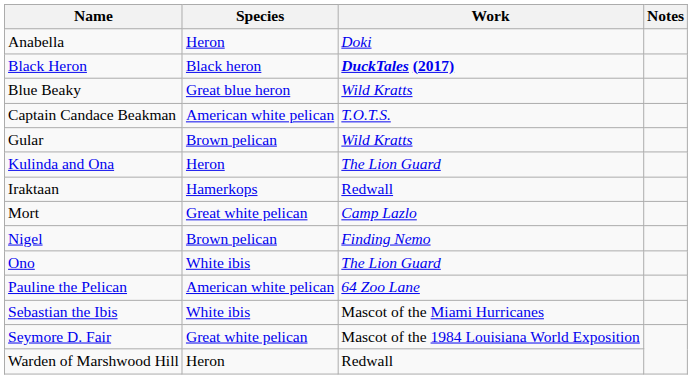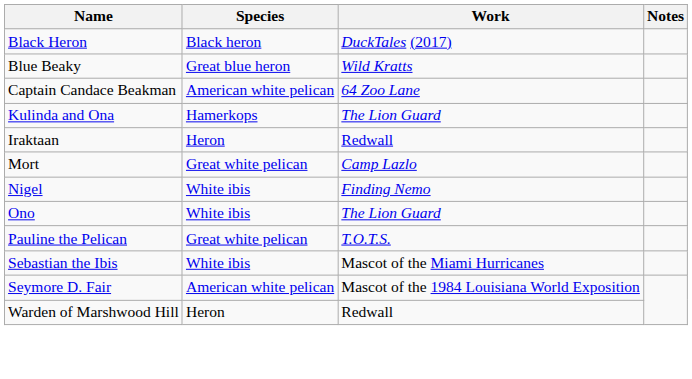 <table class="wikitable">
 <tr>
 <th>Name</th>
 <th>Species</th>
 <th>Work</th>
 <th>Notes</th>
 </tr>
 <tr>
-<td>Anabella</td>
-<td><a href='#'>Heron</a></td>
-<td><em><a href='#'>Doki</a></em></td>
-<td></td>
-</tr>
-<tr>
 <td><a href='#'>Black Heron</a></td>
 <td><a href='#'>Black heron</a></td>
-<td><strong><em><a href='#'>DuckTales</a></em> <a href='#'>(2017)</a></strong></td>
+<td><em><a href='#'>DuckTales</a></em> <a href='#'>(2017)</a></td>
 <td></td>
 </tr>
 <tr>
 <td>Blue Beaky</td>
 <td><a href='#'>Great blue heron</a></td>
 <td><em><a href='#'>Wild Kratts</a></em></td>
 <td></td>
 </tr>
 <tr>
 <td>Captain Candace Beakman</td>
 <td><a href='#'>American white pelican</a></td>
-<td><em><a href='#'>T.O.T.S.</a></em></td>
-<td></td>
-</tr>
-<tr>
-<td>Gular</td>
-<td><a href='#'>Brown pelican</a></td>
-<td><em><a href='#'>Wild Kratts</a></em></td>
+<td><em><a href='#'>64 Zoo Lane</a></em></td>
 <td></td>
 </tr>
 <tr>
 <td><a href='#'>Kulinda and Ona</a></td>
-<td><a href='#'>Heron</a></td>
+<td><a href='#'>Hamerkops</a></td>
 <td><em><a href='#'>The Lion Guard</a></em></td>
 <td></td>
 </tr>
 <tr>
 <td>Iraktaan</td>
-<td><a href='#'>Hamerkops</a></td>
+<td><a href='#'>Heron</a></td>
 <td><a href='#'>Redwall</a></td>
 </tr>
 <tr>
 <td>Mort</td>
 <td><a href='#'>Great white pelican</a></td>
 <td><em><a href='#'>Camp Lazlo</a></em></td>
 <td></td>
 </tr>
 <tr>
 <td><a href='#'>Nigel</a></td>
-<td><a href='#'>Brown pelican</a></td>
+<td><a href='#'>White ibis</a></td>
 <td><em><a href='#'>Finding Nemo</a></em></td>
 <td></td>
 </tr>
 <tr>
 <td><a href='#'>Ono</a></td>
 <td><a href='#'>White ibis</a></td>
 <td><em><a href='#'>The Lion Guard</a></em></td>
 <td></td>
 </tr>
 <tr>
 <td><a href='#'>Pauline the Pelican</a></td>
-<td><a href='#'>American white pelican</a></td>
-<td><em><a href='#'>64 Zoo Lane</a></em></td>
+<td><a href='#'>Great white pelican</a></td>
+<td><em><a href='#'>T.O.T.S.</a></em></td>
 <td></td>
 </tr>
 <tr>
 <td><a href='#'>Sebastian the Ibis</a></td>
 <td><a href='#'>White ibis</a></td>
 <td>Mascot of the <a href='#'>Miami Hurricanes</a></td>
 <td></td>
 </tr>
 <tr>
 <td><a href='#'>Seymore D. Fair</a></td>
-<td><a href='#'>Great white pelican</a></td>
+<td><a href='#'>American white pelican</a></td>
 <td>Mascot of the <a href='#'>1984 Louisiana World Exposition</a></td>
 </tr>
 <tr>
 <td>Warden of Marshwood Hill</td>
 <td>Heron</td>
 <td>Redwall</td>
 </tr>
 </table>
